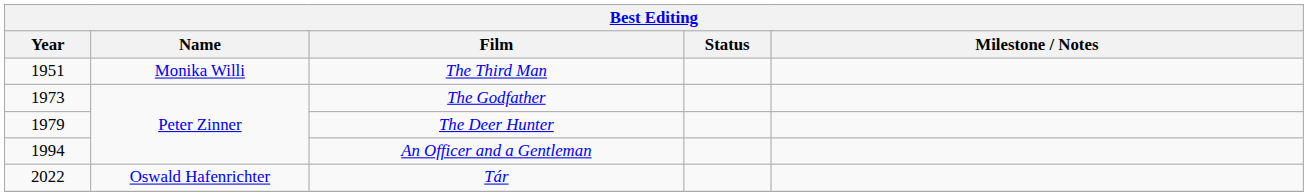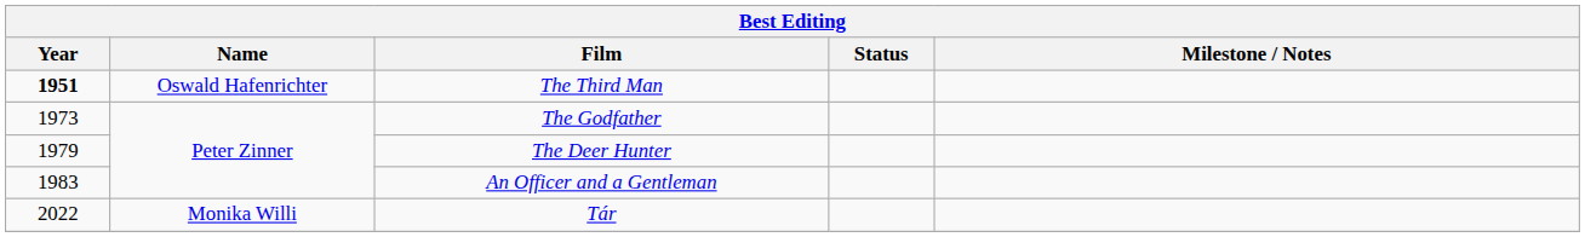 <table class="wikitable" style="text-align: center">
 <tr>
 <th colspan=6 style="text-align:center;"><a href='#'>Best Editing</a></th>
 </tr>
 <tr>
 <th style="width:075px;">Year</th>
 <th style="width:200px;">Name</th>
 <th style="width:350px;">Film</th>
 <th style="width:075px;">Status</th>
 <th style="width:500px;">Milestone / Notes</th>
 </tr>
 <tr>
-<td style="text-align: center">1951</td>
-<td><a href='#'>Monika Willi</a></td>
+<td style="text-align: center"><strong>1951</strong></td>
+<td><a href='#'>Oswald Hafenrichter</a></td>
 <td><em><a href='#'>The Third Man</a></em></td>
 <td></td>
 <td></td>
 </tr>
 <tr>
 <td style="text-align: center">1973</td>
 <td rowspan="3"><a href='#'>Peter Zinner</a></td>
 <td><em><a href='#'>The Godfather</a></em></td>
 <td></td>
 <td></td>
 </tr>
 <tr>
 <td style="text-align: center">1979</td>
 <td><em><a href='#'>The Deer Hunter</a></em></td>
 <td></td>
 <td></td>
 </tr>
 <tr>
-<td>1994</td>
+<td>1983</td>
 <td><em><a href='#'>An Officer and a Gentleman</a></em></td>
 <td></td>
 <td></td>
 </tr>
 <tr>
 <td style="text-align: center">2022</td>
-<td><a href='#'>Oswald Hafenrichter</a></td>
+<td><a href='#'>Monika Willi</a></td>
 <td><em><a href='#'>Tár</a></em></td>
 <td></td>
 <td></td>
 </tr>
 <tr>
 </tr>
 </table>
